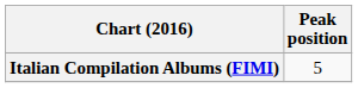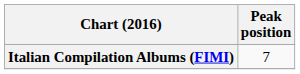 <table class="wikitable sortable plainrowheaders" style="text-align:center">
 <tr>
 <th scope="col">Chart (2016)</th>
 <th scope="col">Peak<br> position</th>
 </tr>
 <tr>
 </tr>
 <tr>
 </tr>
 <tr>
 <th scope="row">Italian Compilation Albums (<a href='#'>FIMI</a>)</th>
-<td>5</td>
+<td>7</td>
 </tr>
 <tr>
 </tr>
 <tr>
 </tr>
 <tr>
 </tr>
 <tr>
 </tr>
 <tr>
 </tr>
 </table>
